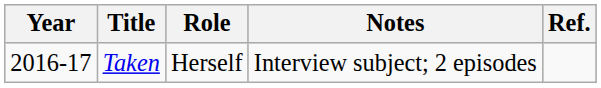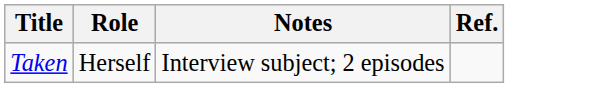 <table class="wikitable sortable">
 <tr>
-<th>Year</th>
 <th>Title</th>
 <th>Role</th>
 <th class="unsortable">Notes</th>
 <th class="unsortable">Ref.</th>
 </tr>
 <tr>
-<td>2016-17</td>
 <td><em><a href='#'>Taken</a></em></td>
 <td>Herself</td>
 <td>Interview subject; 2 episodes</td>
 <td></td>
 </tr>
 </table>
